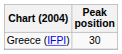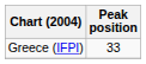 <table class="wikitable sortable">
 <tr>
 <th align="left">Chart (2004)</th>
 <th align="center">Peak<br>position</th>
 </tr>
 <tr>
 <td>Greece (<a href='#'>IFPI</a>)</td>
-<td align="center">30</td>
+<td align="center">33</td>
 </tr>
 <tr>
 </tr>
 <tr>
 </tr>
 </table>
